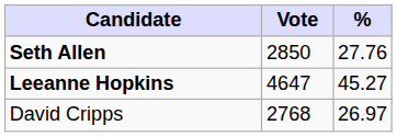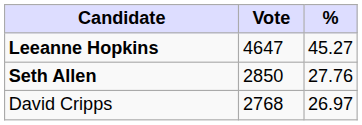 <table class="wikitable">
 <tr>
 <th style="background:#ddf; width:200px;">Candidate</th>
 <th style="background:#ddf; width:50px;">Vote</th>
 <th style="background:#ddf; width:30px;">%</th>
 </tr>
 <tr>
+<td><strong>Leeanne Hopkins</strong></td>
+<td>4647</td>
+<td>45.27</td>
+</tr>
+<tr>
 <td><strong>Seth Allen</strong></td>
 <td>2850</td>
 <td>27.76</td>
-</tr>
-<tr>
-<td><strong>Leeanne Hopkins</strong></td>
-<td>4647</td>
-<td>45.27</td>
 </tr>
 <tr>
 <td>David Cripps</td>
 <td>2768</td>
 <td>26.97</td>
 </tr>
 </table>
